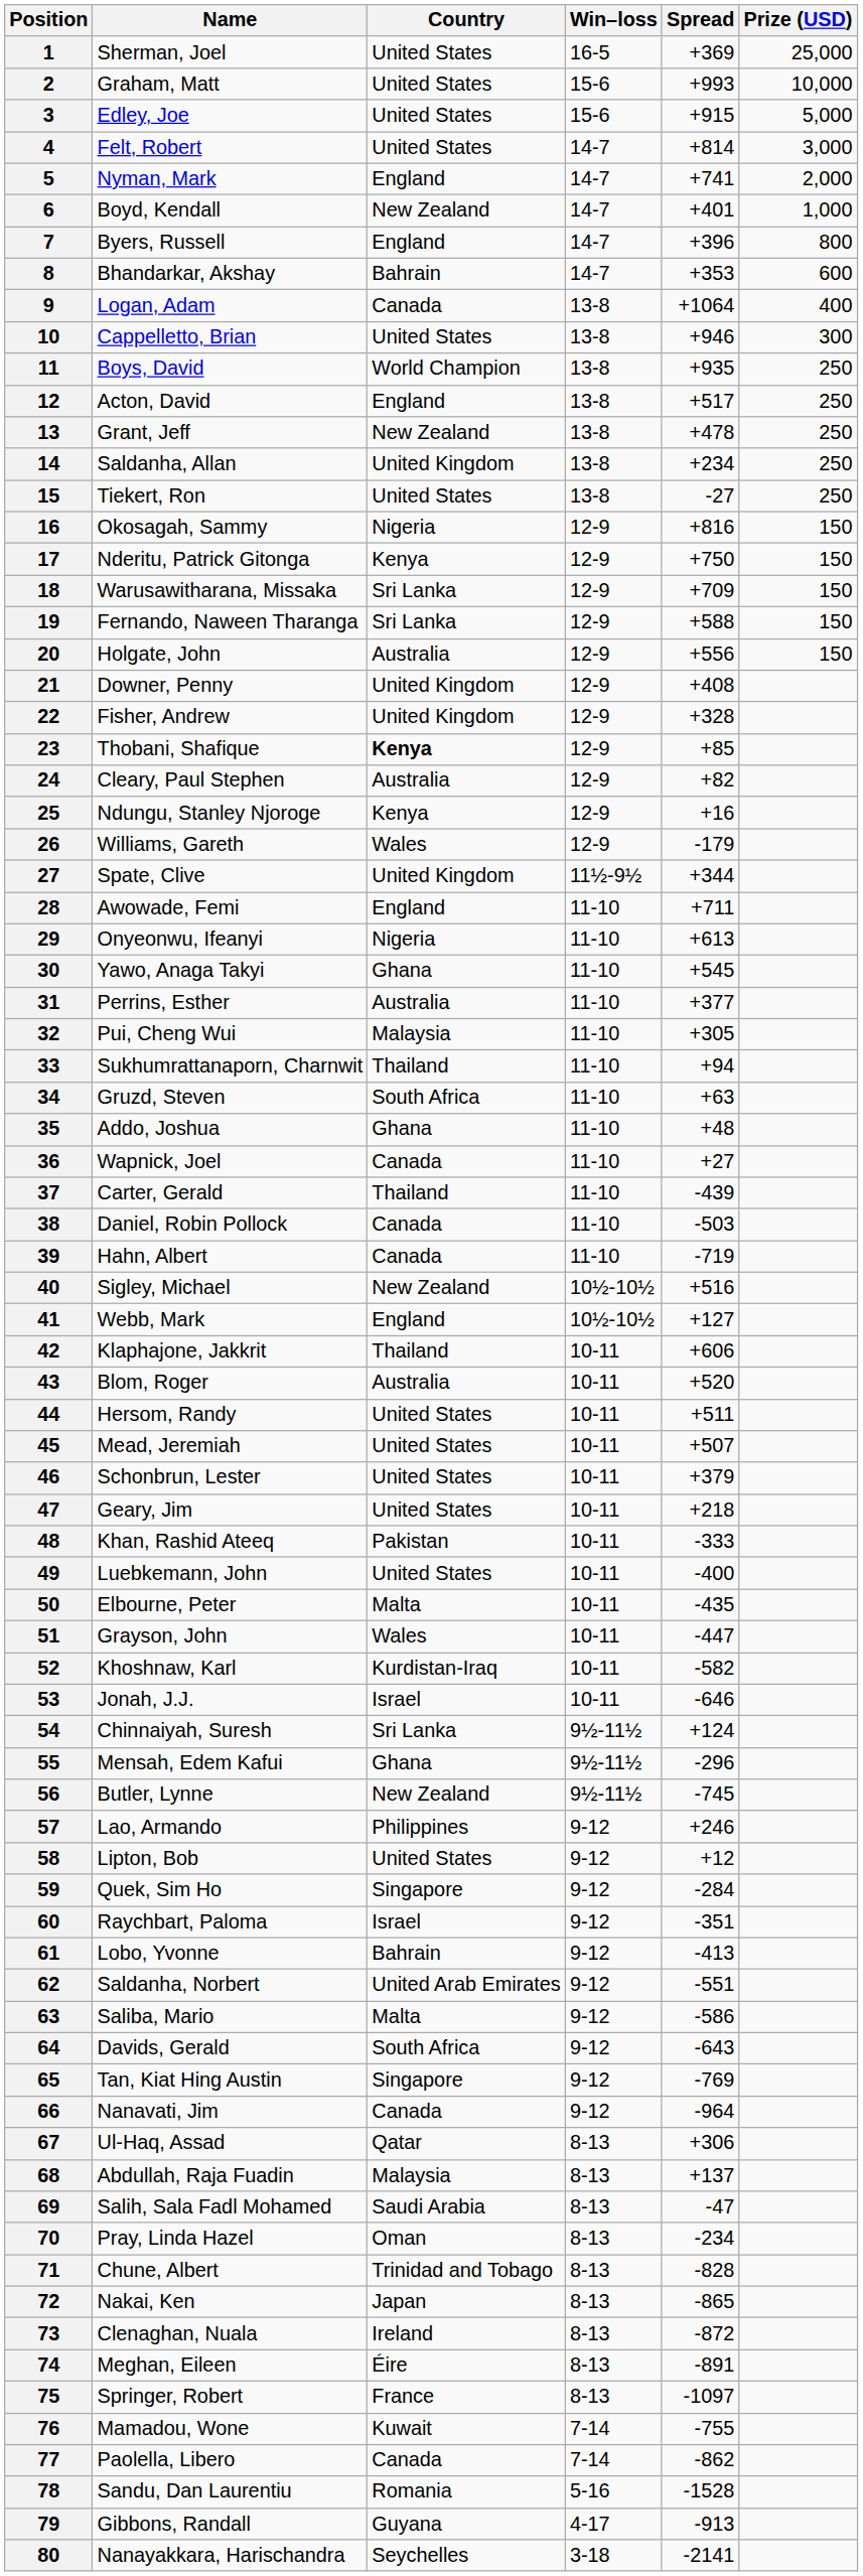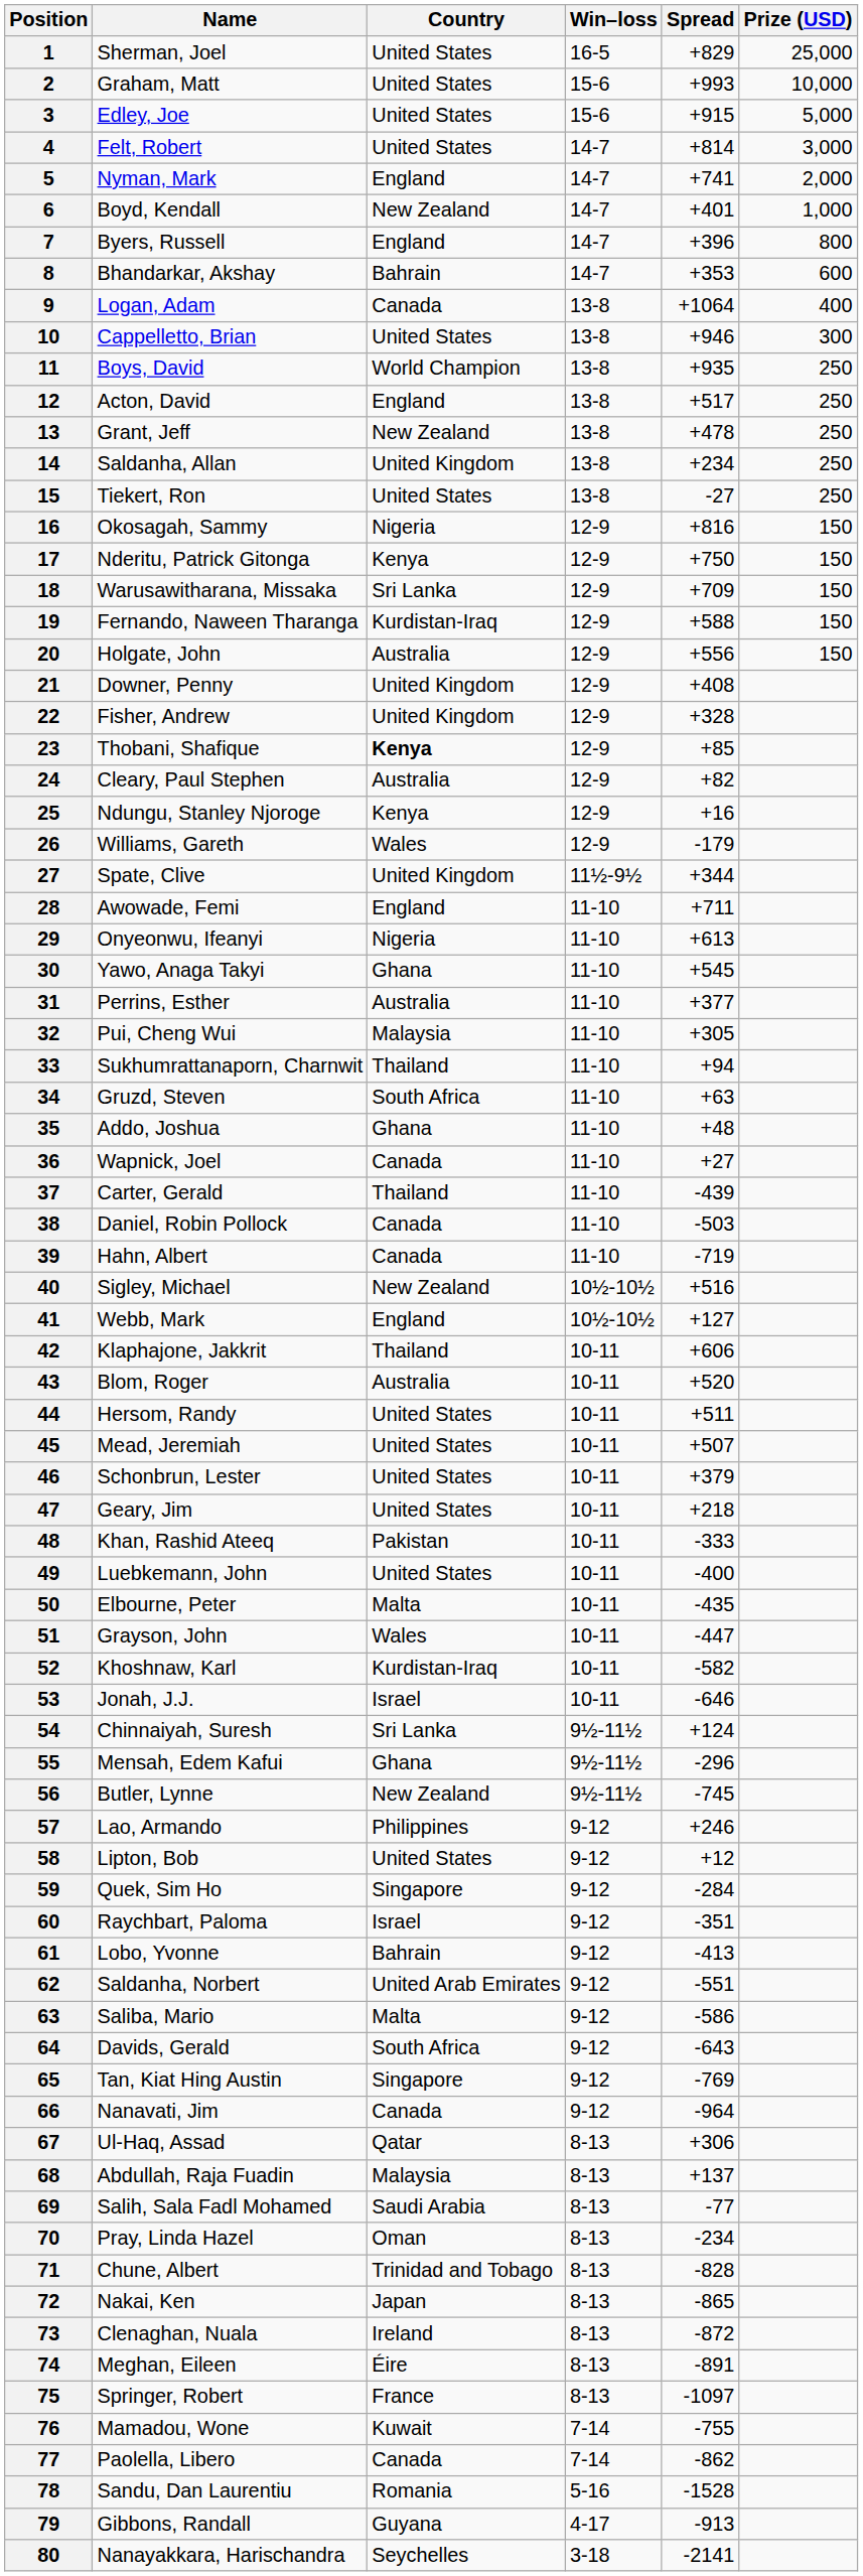 <table class="wikitable">
 <tr>
 <th>Position</th>
 <th>Name</th>
 <th>Country</th>
 <th>Win–loss</th>
 <th>Spread</th>
 <th>Prize (<a href='#'>USD</a>)</th>
 </tr>
 <tr>
 <th>1</th>
 <td>Sherman, Joel</td>
 <td>United States</td>
 <td>16-5</td>
-<td align="right">+369</td>
+<td align="right">+829</td>
 <td align="right">25,000</td>
 </tr>
 <tr>
 <th>2</th>
 <td>Graham, Matt</td>
 <td>United States</td>
 <td>15-6</td>
 <td align="right">+993</td>
 <td align="right">10,000</td>
 </tr>
 <tr>
 <th>3</th>
 <td><a href='#'>Edley, Joe</a></td>
 <td>United States</td>
 <td>15-6</td>
 <td align="right">+915</td>
 <td align="right">5,000</td>
 </tr>
 <tr>
 <th>4</th>
 <td><a href='#'>Felt, Robert</a></td>
 <td>United States</td>
 <td>14-7</td>
 <td align="right">+814</td>
 <td align="right">3,000</td>
 </tr>
 <tr>
 <th>5</th>
 <td><a href='#'>Nyman, Mark</a></td>
 <td>England</td>
 <td>14-7</td>
 <td align="right">+741</td>
 <td align="right">2,000</td>
 </tr>
 <tr>
 <th>6</th>
 <td>Boyd, Kendall</td>
 <td>New Zealand</td>
 <td>14-7</td>
 <td align="right">+401</td>
 <td align="right">1,000</td>
 </tr>
 <tr>
 <th>7</th>
 <td>Byers, Russell</td>
 <td>England</td>
 <td>14-7</td>
 <td align="right">+396</td>
 <td align="right">800</td>
 </tr>
 <tr>
 <th>8</th>
 <td>Bhandarkar, Akshay</td>
 <td>Bahrain</td>
 <td>14-7</td>
 <td align="right">+353</td>
 <td align="right">600</td>
 </tr>
 <tr>
 <th>9</th>
 <td><a href='#'>Logan, Adam</a></td>
 <td>Canada</td>
 <td>13-8</td>
 <td align="right">+1064</td>
 <td align="right">400</td>
 </tr>
 <tr>
 <th>10</th>
 <td><a href='#'>Cappelletto, Brian</a></td>
 <td>United States</td>
 <td>13-8</td>
 <td align="right">+946</td>
 <td align="right">300</td>
 </tr>
 <tr>
 <th>11</th>
 <td><a href='#'>Boys, David</a></td>
 <td>World Champion</td>
 <td>13-8</td>
 <td align="right">+935</td>
 <td align="right">250</td>
 </tr>
 <tr>
 <th>12</th>
 <td>Acton, David</td>
 <td>England</td>
 <td>13-8</td>
 <td align="right">+517</td>
 <td align="right">250</td>
 </tr>
 <tr>
 <th>13</th>
 <td>Grant, Jeff</td>
 <td>New Zealand</td>
 <td>13-8</td>
 <td align="right">+478</td>
 <td align="right">250</td>
 </tr>
 <tr>
 <th>14</th>
 <td>Saldanha, Allan</td>
 <td>United Kingdom</td>
 <td>13-8</td>
 <td align="right">+234</td>
 <td align="right">250</td>
 </tr>
 <tr>
 <th>15</th>
 <td>Tiekert, Ron</td>
 <td>United States</td>
 <td>13-8</td>
 <td align="right">-27</td>
 <td align="right">250</td>
 </tr>
 <tr>
 <th>16</th>
 <td>Okosagah, Sammy</td>
 <td>Nigeria</td>
 <td>12-9</td>
 <td align="right">+816</td>
 <td align="right">150</td>
 </tr>
 <tr>
 <th>17</th>
 <td>Nderitu, Patrick Gitonga</td>
 <td>Kenya</td>
 <td>12-9</td>
 <td align="right">+750</td>
 <td align="right">150</td>
 </tr>
 <tr>
 <th>18</th>
 <td>Warusawitharana, Missaka</td>
 <td>Sri Lanka</td>
 <td>12-9</td>
 <td align="right">+709</td>
 <td align="right">150</td>
 </tr>
 <tr>
 <th>19</th>
 <td>Fernando, Naween Tharanga</td>
-<td>Sri Lanka</td>
+<td>Kurdistan-Iraq</td>
 <td>12-9</td>
 <td align="right">+588</td>
 <td align="right">150</td>
 </tr>
 <tr>
 <th>20</th>
 <td>Holgate, John</td>
 <td>Australia</td>
 <td>12-9</td>
 <td align="right">+556</td>
 <td align="right">150</td>
 </tr>
 <tr>
 <th>21</th>
 <td>Downer, Penny</td>
 <td>United Kingdom</td>
 <td>12-9</td>
 <td align="right">+408</td>
 <td></td>
 </tr>
 <tr>
 <th>22</th>
 <td>Fisher, Andrew</td>
 <td>United Kingdom</td>
 <td>12-9</td>
 <td align="right">+328</td>
 <td></td>
 </tr>
 <tr>
 <th>23</th>
 <td>Thobani, Shafique</td>
 <td><strong>Kenya</strong></td>
 <td>12-9</td>
 <td align="right">+85</td>
 <td></td>
 </tr>
 <tr>
 <th>24</th>
 <td>Cleary, Paul Stephen</td>
 <td>Australia</td>
 <td>12-9</td>
 <td align="right">+82</td>
 <td></td>
 </tr>
 <tr>
 <th>25</th>
 <td>Ndungu, Stanley Njoroge</td>
 <td>Kenya</td>
 <td>12-9</td>
 <td align="right">+16</td>
 <td></td>
 </tr>
 <tr>
 <th>26</th>
 <td>Williams, Gareth</td>
 <td>Wales</td>
 <td>12-9</td>
 <td align="right">-179</td>
 <td></td>
 </tr>
 <tr>
 <th>27</th>
 <td>Spate, Clive</td>
 <td>United Kingdom</td>
 <td>11½-9½</td>
 <td align="right">+344</td>
 <td></td>
 </tr>
 <tr>
 <th>28</th>
 <td>Awowade, Femi</td>
 <td>England</td>
 <td>11-10</td>
 <td align="right">+711</td>
 <td></td>
 </tr>
 <tr>
 <th>29</th>
 <td>Onyeonwu, Ifeanyi</td>
 <td>Nigeria</td>
 <td>11-10</td>
 <td align="right">+613</td>
 <td></td>
 </tr>
 <tr>
 <th>30</th>
 <td>Yawo, Anaga Takyi</td>
 <td>Ghana</td>
 <td>11-10</td>
 <td align="right">+545</td>
 <td></td>
 </tr>
 <tr>
 <th>31</th>
 <td>Perrins, Esther</td>
 <td>Australia</td>
 <td>11-10</td>
 <td align="right">+377</td>
 <td></td>
 </tr>
 <tr>
 <th>32</th>
 <td>Pui, Cheng Wui</td>
 <td>Malaysia</td>
 <td>11-10</td>
 <td align="right">+305</td>
 <td></td>
 </tr>
 <tr>
 <th>33</th>
 <td>Sukhumrattanaporn, Charnwit</td>
 <td>Thailand</td>
 <td>11-10</td>
 <td align="right">+94</td>
 <td></td>
 </tr>
 <tr>
 <th>34</th>
 <td>Gruzd, Steven</td>
 <td>South Africa</td>
 <td>11-10</td>
 <td align="right">+63</td>
 <td></td>
 </tr>
 <tr>
 <th>35</th>
 <td>Addo, Joshua</td>
 <td>Ghana</td>
 <td>11-10</td>
 <td align="right">+48</td>
 <td></td>
 </tr>
 <tr>
 <th>36</th>
 <td>Wapnick, Joel</td>
 <td>Canada</td>
 <td>11-10</td>
 <td align="right">+27</td>
 <td></td>
 </tr>
 <tr>
 <th>37</th>
 <td>Carter, Gerald</td>
 <td>Thailand</td>
 <td>11-10</td>
 <td align="right">-439</td>
 <td></td>
 </tr>
 <tr>
 <th>38</th>
 <td>Daniel, Robin Pollock</td>
 <td>Canada</td>
 <td>11-10</td>
 <td align="right">-503</td>
 <td></td>
 </tr>
 <tr>
 <th>39</th>
 <td>Hahn, Albert</td>
 <td>Canada</td>
 <td>11-10</td>
 <td align="right">-719</td>
 <td></td>
 </tr>
 <tr>
 <th>40</th>
 <td>Sigley, Michael</td>
 <td>New Zealand</td>
 <td>10½-10½</td>
 <td align="right">+516</td>
 <td></td>
 </tr>
 <tr>
 <th>41</th>
 <td>Webb, Mark</td>
 <td>England</td>
 <td>10½-10½</td>
 <td align="right">+127</td>
 <td></td>
 </tr>
 <tr>
 <th>42</th>
 <td>Klaphajone, Jakkrit</td>
 <td>Thailand</td>
 <td>10-11</td>
 <td align="right">+606</td>
 <td></td>
 </tr>
 <tr>
 <th>43</th>
 <td>Blom, Roger</td>
 <td>Australia</td>
 <td>10-11</td>
 <td align="right">+520</td>
 <td></td>
 </tr>
 <tr>
 <th>44</th>
 <td>Hersom, Randy</td>
 <td>United States</td>
 <td>10-11</td>
 <td align="right">+511</td>
 <td></td>
 </tr>
 <tr>
 <th>45</th>
 <td>Mead, Jeremiah</td>
 <td>United States</td>
 <td>10-11</td>
 <td align="right">+507</td>
 <td></td>
 </tr>
 <tr>
 <th>46</th>
 <td>Schonbrun, Lester</td>
 <td>United States</td>
 <td>10-11</td>
 <td align="right">+379</td>
 <td></td>
 </tr>
 <tr>
 <th>47</th>
 <td>Geary, Jim</td>
 <td>United States</td>
 <td>10-11</td>
 <td align="right">+218</td>
 <td></td>
 </tr>
 <tr>
 <th>48</th>
 <td>Khan, Rashid Ateeq</td>
 <td>Pakistan</td>
 <td>10-11</td>
 <td align="right">-333</td>
 <td></td>
 </tr>
 <tr>
 <th>49</th>
 <td>Luebkemann, John</td>
 <td>United States</td>
 <td>10-11</td>
 <td align="right">-400</td>
 <td></td>
 </tr>
 <tr>
 <th>50</th>
 <td>Elbourne, Peter</td>
 <td>Malta</td>
 <td>10-11</td>
 <td align="right">-435</td>
 <td></td>
 </tr>
 <tr>
 <th>51</th>
 <td>Grayson, John</td>
 <td>Wales</td>
 <td>10-11</td>
 <td align="right">-447</td>
 <td></td>
 </tr>
 <tr>
 <th>52</th>
 <td>Khoshnaw, Karl</td>
 <td>Kurdistan-Iraq</td>
 <td>10-11</td>
 <td align="right">-582</td>
 <td></td>
 </tr>
 <tr>
 <th>53</th>
 <td>Jonah, J.J.</td>
 <td>Israel</td>
 <td>10-11</td>
 <td align="right">-646</td>
 <td></td>
 </tr>
 <tr>
 <th>54</th>
 <td>Chinnaiyah, Suresh</td>
 <td>Sri Lanka</td>
 <td>9½-11½</td>
 <td align="right">+124</td>
 <td></td>
 </tr>
 <tr>
 <th>55</th>
 <td>Mensah, Edem Kafui</td>
 <td>Ghana</td>
 <td>9½-11½</td>
 <td align="right">-296</td>
 <td></td>
 </tr>
 <tr>
 <th>56</th>
 <td>Butler, Lynne</td>
 <td>New Zealand</td>
 <td>9½-11½</td>
 <td align="right">-745</td>
 <td></td>
 </tr>
 <tr>
 <th>57</th>
 <td>Lao, Armando</td>
 <td>Philippines</td>
 <td>9-12</td>
 <td align="right">+246</td>
 <td></td>
 </tr>
 <tr>
 <th>58</th>
 <td>Lipton, Bob</td>
 <td>United States</td>
 <td>9-12</td>
 <td align="right">+12</td>
 <td></td>
 </tr>
 <tr>
 <th>59</th>
 <td>Quek, Sim Ho</td>
 <td>Singapore</td>
 <td>9-12</td>
 <td align="right">-284</td>
 <td></td>
 </tr>
 <tr>
 <th>60</th>
 <td>Raychbart, Paloma</td>
 <td>Israel</td>
 <td>9-12</td>
 <td align="right">-351</td>
 <td></td>
 </tr>
 <tr>
 <th>61</th>
 <td>Lobo, Yvonne</td>
 <td>Bahrain</td>
 <td>9-12</td>
 <td align="right">-413</td>
 <td></td>
 </tr>
 <tr>
 <th>62</th>
 <td>Saldanha, Norbert</td>
 <td>United Arab Emirates</td>
 <td>9-12</td>
 <td align="right">-551</td>
 <td></td>
 </tr>
 <tr>
 <th>63</th>
 <td>Saliba, Mario</td>
 <td>Malta</td>
 <td>9-12</td>
 <td align="right">-586</td>
 <td></td>
 </tr>
 <tr>
 <th>64</th>
 <td>Davids, Gerald</td>
 <td>South Africa</td>
 <td>9-12</td>
 <td align="right">-643</td>
 <td></td>
 </tr>
 <tr>
 <th>65</th>
 <td>Tan, Kiat Hing Austin</td>
 <td>Singapore</td>
 <td>9-12</td>
 <td align="right">-769</td>
 <td></td>
 </tr>
 <tr>
 <th>66</th>
 <td>Nanavati, Jim</td>
 <td>Canada</td>
 <td>9-12</td>
 <td align="right">-964</td>
 <td></td>
 </tr>
 <tr>
 <th>67</th>
 <td>Ul-Haq, Assad</td>
 <td>Qatar</td>
 <td>8-13</td>
 <td align="right">+306</td>
 <td></td>
 </tr>
 <tr>
 <th>68</th>
 <td>Abdullah, Raja Fuadin</td>
 <td>Malaysia</td>
 <td>8-13</td>
 <td align="right">+137</td>
 <td></td>
 </tr>
 <tr>
 <th>69</th>
 <td>Salih, Sala Fadl Mohamed</td>
 <td>Saudi Arabia</td>
 <td>8-13</td>
-<td align="right">-47</td>
+<td align="right">-77</td>
 <td></td>
 </tr>
 <tr>
 <th>70</th>
 <td>Pray, Linda Hazel</td>
 <td>Oman</td>
 <td>8-13</td>
 <td align="right">-234</td>
 <td></td>
 </tr>
 <tr>
 <th>71</th>
 <td>Chune, Albert</td>
 <td>Trinidad and Tobago</td>
 <td>8-13</td>
 <td align="right">-828</td>
 <td></td>
 </tr>
 <tr>
 <th>72</th>
 <td>Nakai, Ken</td>
 <td>Japan</td>
 <td>8-13</td>
 <td align="right">-865</td>
 <td></td>
 </tr>
 <tr>
 <th>73</th>
 <td>Clenaghan, Nuala</td>
 <td>Ireland</td>
 <td>8-13</td>
 <td align="right">-872</td>
 <td></td>
 </tr>
 <tr>
 <th>74</th>
 <td>Meghan, Eileen</td>
 <td>Éire</td>
 <td>8-13</td>
 <td align="right">-891</td>
 <td></td>
 </tr>
 <tr>
 <th>75</th>
 <td>Springer, Robert</td>
 <td>France</td>
 <td>8-13</td>
 <td align="right">-1097</td>
 <td></td>
 </tr>
 <tr>
 <th>76</th>
 <td>Mamadou, Wone</td>
 <td>Kuwait</td>
 <td>7-14</td>
 <td align="right">-755</td>
 <td></td>
 </tr>
 <tr>
 <th>77</th>
 <td>Paolella, Libero</td>
 <td>Canada</td>
 <td>7-14</td>
 <td align="right">-862</td>
 <td></td>
 </tr>
 <tr>
 <th>78</th>
 <td>Sandu, Dan Laurentiu</td>
 <td>Romania</td>
 <td>5-16</td>
 <td align="right">-1528</td>
 <td></td>
 </tr>
 <tr>
 <th>79</th>
 <td>Gibbons, Randall</td>
 <td>Guyana</td>
 <td>4-17</td>
 <td align="right">-913</td>
 <td></td>
 </tr>
 <tr>
 <th>80</th>
 <td>Nanayakkara, Harischandra</td>
 <td>Seychelles</td>
 <td>3-18</td>
 <td align="right">-2141</td>
 <td></td>
 </tr>
 </table>
